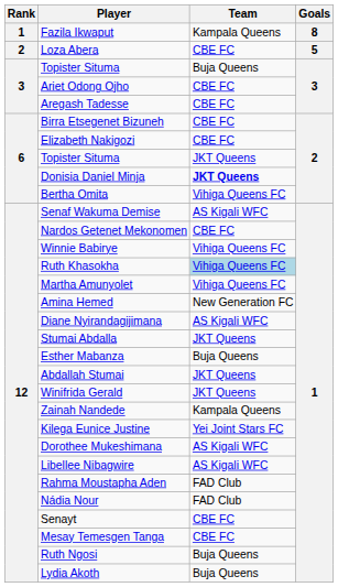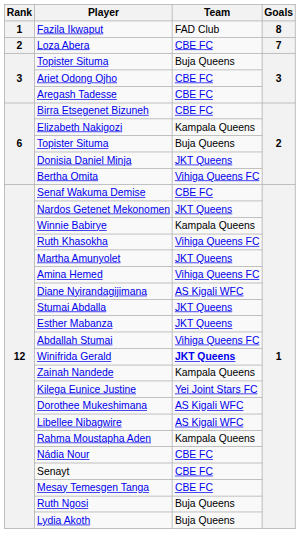 <table class="wikitable" style="text-align:center; font-size:90%">
 <tr>
 <th>Rank</th>
 <th>Player</th>
 <th>Team</th>
 <th>Goals</th>
 </tr>
 <tr>
 <th rowspan=1>1</th>
 <td align=left>  <a href='#'>Fazila Ikwaput</a></td>
-<td align=left> Kampala Queens</td>
+<td align=left>  FAD Club</td>
 <th rowspan=1>8</th>
 </tr>
 <tr>
 <th rowspan=1>2</th>
 <td align=left>  <a href='#'>Loza Abera</a></td>
 <td align=left>  <a href='#'>CBE FC</a></td>
-<th rowspan=1>5</th>
+<th rowspan=1>7</th>
 </tr>
 <tr>
 <th rowspan=3>3</th>
 <td align=left>  <a href='#'>Topister Situma</a></td>
 <td align=left>  Buja Queens</td>
 <th rowspan=3>3</th>
 </tr>
 <tr>
 <td align=left>  <a href='#'>Ariet Odong Ojho</a></td>
 <td align=left>  <a href='#'>CBE FC</a></td>
 </tr>
 <tr>
 <td align=left>  <a href='#'>Aregash Tadesse</a></td>
 <td align=left>  <a href='#'>CBE FC</a></td>
 </tr>
 <tr>
 <th rowspan=5>6</th>
 <td align=left>  <a href='#'>Birra Etsegenet Bizuneh</a></td>
 <td align=left>  <a href='#'>CBE FC</a></td>
 <th rowspan=5>2</th>
 </tr>
 <tr>
 <td align=left> <a href='#'>Elizabeth Nakigozi</a></td>
-<td align=left>  <a href='#'>CBE FC</a></td>
+<td align=left> Kampala Queens</td>
 </tr>
 <tr>
 <td align=left>   <a href='#'>Topister Situma</a></td>
-<td align=left> <a href='#'>JKT Queens</a></td>
+<td align=left>  Buja Queens</td>
 </tr>
 <tr>
 <td align=left> <a href='#'>Donisia Daniel Minja</a></td>
-<td align=left><strong> <a href='#'>JKT Queens</a></strong></td>
+<td align=left> <a href='#'>JKT Queens</a></td>
 </tr>
 <tr>
 <td align=left>  <a href='#'>Bertha Omita </a></td>
 <td align=left> <a href='#'>Vihiga Queens FC</a></td>
 </tr>
 <tr>
 <th rowspan=25>12</th>
 <td align=left>   <a href='#'>Senaf Wakuma Demise</a></td>
-<td align=left> <a href='#'>AS Kigali WFC</a></td>
+<td align=left>  <a href='#'>CBE FC</a></td>
 <th rowspan=25>1</th>
 </tr>
 <tr>
 <td align=left>   <a href='#'>Nardos Getenet Mekonomen </a></td>
-<td align=left>  <a href='#'>CBE FC</a></td>
+<td align=left> <a href='#'>JKT Queens</a></td>
 </tr>
 <tr>
 <td align=left> <a href='#'>Winnie Babirye</a></td>
+<td align=left> Kampala Queens</td>
+</tr>
+<tr>
+<td align=left> <a href='#'>Ruth Khasokha</a></td>
 <td align=left> <a href='#'>Vihiga Queens FC</a></td>
 </tr>
 <tr>
-<td align=left> <a href='#'>Ruth Khasokha</a></td>
-<td align=left style="background: lightblue;"> <a href='#'>Vihiga Queens FC</a></td>
-</tr>
-<tr>
 <td align=left> <a href='#'>Martha Amunyolet</a></td>
-<td align=left> <a href='#'>Vihiga Queens FC</a></td>
+<td align=left> <a href='#'>JKT Queens</a></td>
 </tr>
 <tr>
 <td align=left> <a href='#'>Amina Hemed</a></td>
-<td align=left> New Generation FC</td>
+<td align=left> <a href='#'>Vihiga Queens FC</a></td>
 </tr>
 <tr>
 <td align=left>  <a href='#'>Diane  Nyirandagijimana</a></td>
 <td align=left> <a href='#'>AS Kigali WFC</a></td>
 </tr>
 <tr>
 <td align=left> <a href='#'>Stumai Abdalla</a></td>
 <td align=left> <a href='#'>JKT Queens</a></td>
 </tr>
 <tr>
 <td align=left> <a href='#'>Esther Mabanza </a></td>
-<td align=left>  Buja Queens</td>
+<td align=left> <a href='#'>JKT Queens</a></td>
 </tr>
 <tr>
 <td align=left> <a href='#'>Abdallah Stumai</a></td>
-<td align=left> <a href='#'>JKT Queens</a></td>
+<td align=left> <a href='#'>Vihiga Queens FC</a></td>
 </tr>
 <tr>
 <td align=left> <a href='#'>Winifrida Gerald</a></td>
-<td align=left> <a href='#'>JKT Queens</a></td>
+<td align=left><strong> <a href='#'>JKT Queens</a></strong></td>
 </tr>
 <tr>
 <td align=left> <a href='#'>Zainah Nandede </a></td>
 <td align=left> Kampala Queens</td>
 </tr>
 <tr>
 <td align=left> <a href='#'>Kilega Eunice Justine </a></td>
 <td align=left> <a href='#'>Yei Joint Stars FC</a></td>
 </tr>
 <tr>
 <td align=left> <a href='#'>Dorothee Mukeshimana</a></td>
 <td align=left> <a href='#'>AS Kigali WFC</a></td>
 </tr>
 <tr>
 <td align=left><a href='#'>Libellee Nibagwire</a></td>
 <td align=left>  <a href='#'>AS Kigali WFC</a></td>
 </tr>
 <tr>
 <td align=left> <a href='#'>Rahma Moustapha Aden</a></td>
-<td align=left>  FAD Club</td>
+<td align=left> Kampala Queens</td>
 </tr>
 <tr>
 <td align=left> <a href='#'>Nádia Nour</a></td>
-<td align=left>  FAD Club</td>
+<td align=left>  <a href='#'>CBE FC</a></td>
 </tr>
 <tr>
 <td align=left>   Senayt</td>
 <td align=left>  <a href='#'>CBE FC</a></td>
 </tr>
 <tr>
 <td align=left>   <a href='#'>Mesay Temesgen Tanga</a></td>
 <td align=left>  <a href='#'>CBE FC</a></td>
 </tr>
 <tr>
 <td align=left>   <a href='#'>Ruth Ngosi </a></td>
 <td align=left>  Buja Queens</td>
 </tr>
 <tr>
 <td align=left>   <a href='#'>Lydia Akoth </a></td>
 <td align=left>  Buja Queens</td>
 </tr>
 </table>
